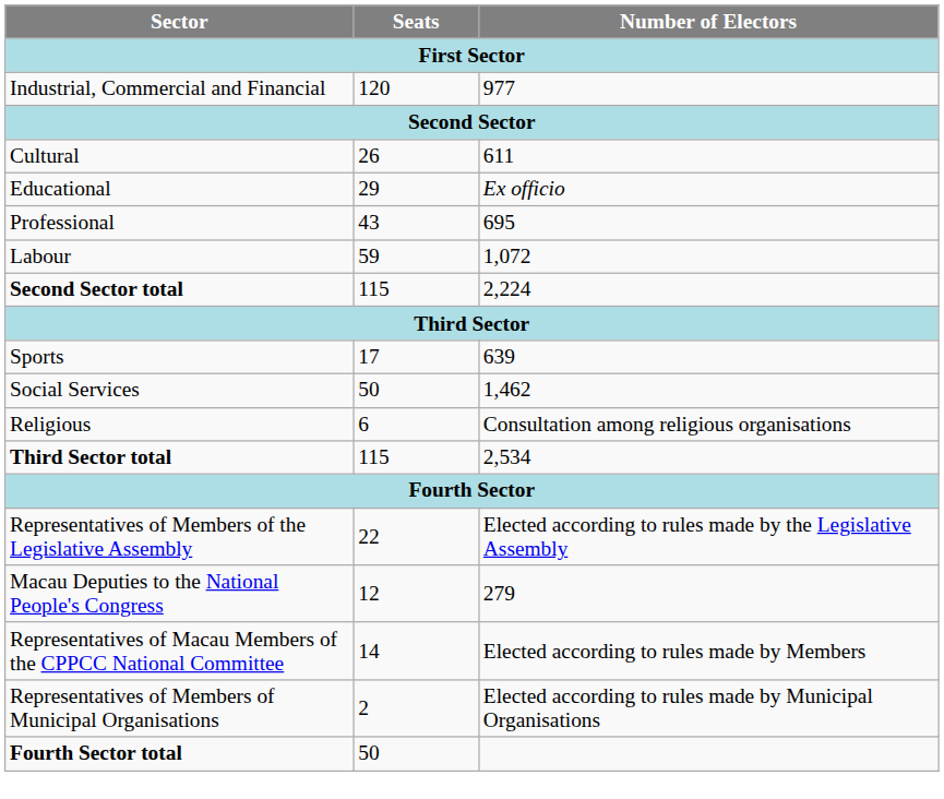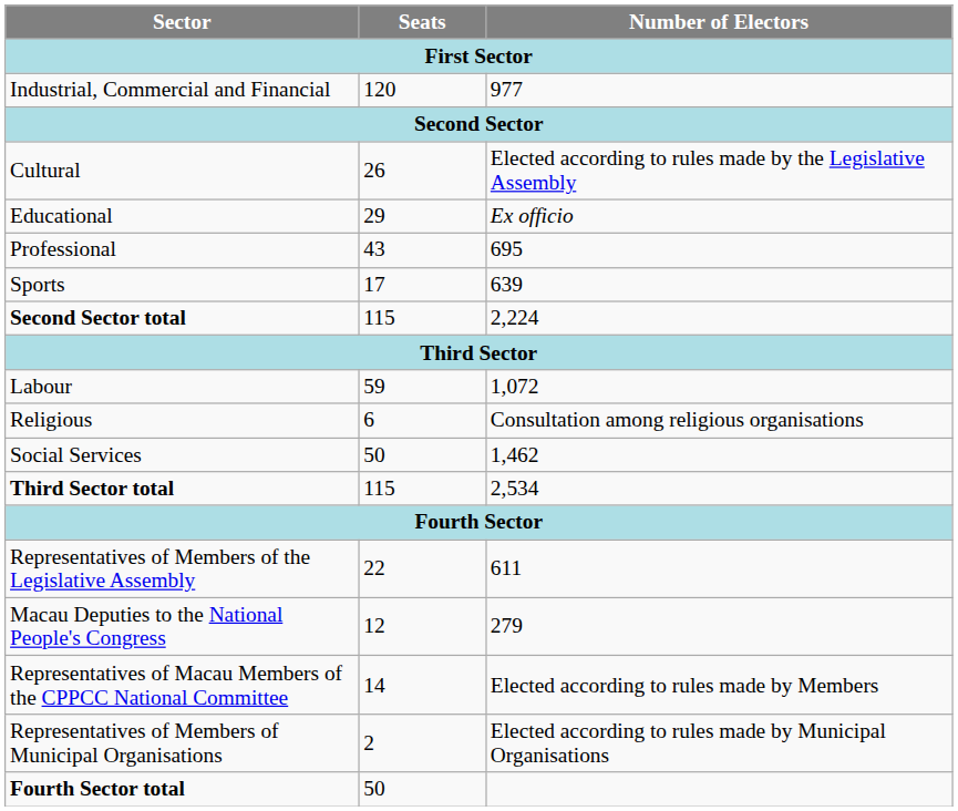 <table class="wikitable"  style="width:56%; text-align:center;">
 <tr style="background:gray; color:white; text-align:center;">
 <td style="width:15%;"><strong>Sector</strong></td>
 <td style="width:5%;"><strong>Seats</strong></td>
 <td style="width:20%;"><strong>Number of Electors</strong></td>
 </tr>
 <tr>
 <td style="background:#addee5;" colspan="3"><strong>First Sector</strong></td>
 </tr>
 <tr>
 <td style="text-align:left; ">Industrial, Commercial and Financial</td>
 <td style="text-align:left; ">120</td>
 <td style="text-align:left; ">977</td>
 </tr>
 <tr>
 <td style="background:#addee5;" colspan="3"><strong>Second Sector</strong></td>
 </tr>
 <tr>
 <td style="text-align:left; ">Cultural</td>
 <td style="text-align:left; ">26</td>
-<td style="text-align:left; ">611</td>
+<td style="text-align:left; ">Elected according to rules made by the <a href='#'>Legislative Assembly</a></td>
 </tr>
 <tr>
 <td style="text-align:left; ">Educational</td>
 <td style="text-align:left; ">29</td>
 <td style="text-align:left; "><em>Ex officio</em></td>
 </tr>
 <tr>
 <td style="text-align:left; ">Professional</td>
 <td style="text-align:left; ">43</td>
 <td style="text-align:left; ">695</td>
 </tr>
 <tr>
-<td style="text-align:left; ">Labour</td>
-<td style="text-align:left; ">59</td>
-<td style="text-align:left; ">1,072</td>
+<td style="text-align:left; ">Sports</td>
+<td style="text-align:left; ">17</td>
+<td style="text-align:left; ">639</td>
 </tr>
 <tr>
 <td style="text-align:left; "><strong>Second Sector total</strong></td>
 <td style="text-align:left; ">115</td>
 <td style="text-align:left; ">2,224</td>
 </tr>
 <tr>
 <td style="background:#addee5;" colspan="3"><strong>Third Sector</strong></td>
 </tr>
 <tr>
-<td style="text-align:left; ">Sports</td>
-<td style="text-align:left; ">17</td>
-<td style="text-align:left; ">639</td>
+<td style="text-align:left; ">Labour</td>
+<td style="text-align:left; ">59</td>
+<td style="text-align:left; ">1,072</td>
+</tr>
+<tr>
+<td style="text-align:left; ">Religious</td>
+<td style="text-align:left; ">6</td>
+<td style="text-align:left; ">Consultation among religious organisations</td>
 </tr>
 <tr>
 <td style="text-align:left; ">Social Services</td>
 <td style="text-align:left; ">50</td>
 <td style="text-align:left; ">1,462</td>
-</tr>
-<tr>
-<td style="text-align:left; ">Religious</td>
-<td style="text-align:left; ">6</td>
-<td style="text-align:left; ">Consultation among religious organisations</td>
 </tr>
 <tr>
 <td style="text-align:left; "><strong>Third Sector total</strong></td>
 <td style="text-align:left; ">115</td>
 <td style="text-align:left; ">2,534</td>
 </tr>
 <tr>
 <td style="background:#addee5;" colspan="3"><strong>Fourth Sector</strong></td>
 </tr>
 <tr>
 <td style="text-align:left; ">Representatives of Members of the <a href='#'>Legislative Assembly</a></td>
 <td style="text-align:left; ">22</td>
-<td style="text-align:left; ">Elected according to rules made by the <a href='#'>Legislative Assembly</a></td>
+<td style="text-align:left; ">611</td>
 </tr>
 <tr>
 <td style="text-align:left; ">Macau Deputies to the <a href='#'>National People's Congress</a></td>
 <td style="text-align:left; ">12</td>
 <td style="text-align:left; ">279</td>
 </tr>
 <tr>
 <td style="text-align:left; ">Representatives of Macau Members of the <a href='#'>CPPCC National Committee</a></td>
 <td style="text-align:left; ">14</td>
 <td style="text-align:left; ">Elected according to rules made by Members</td>
 </tr>
 <tr>
 <td style="text-align:left; ">Representatives of Members of Municipal Organisations</td>
 <td style="text-align:left; ">2</td>
 <td style="text-align:left; ">Elected according to rules made by Municipal Organisations</td>
 </tr>
 <tr>
 <td style="text-align:left; "><strong>Fourth Sector total</strong></td>
 <td style="text-align:left; ">50</td>
 <td></td>
 </tr>
 </table>
